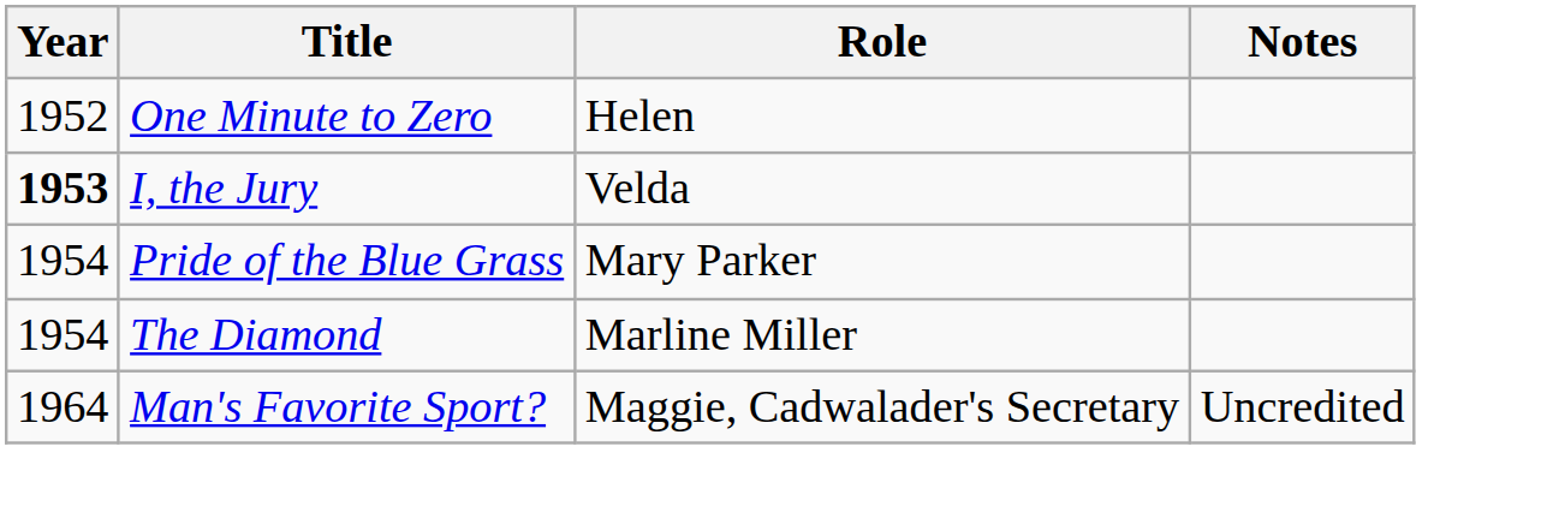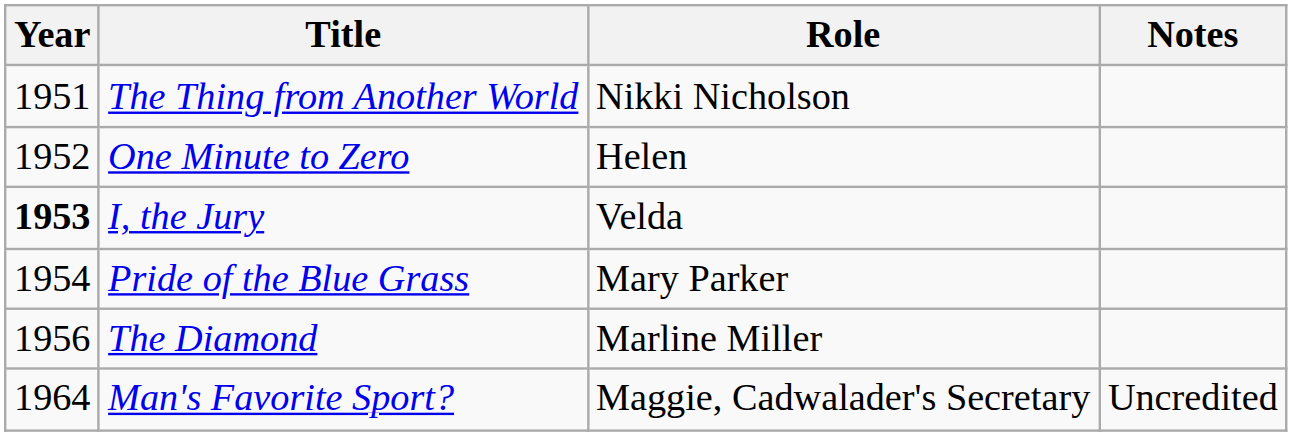 <table class="wikitable">
 <tr>
 <th>Year</th>
 <th>Title</th>
 <th>Role</th>
 <th>Notes</th>
+</tr>
+<tr>
+<td>1951</td>
+<td><em><a href='#'>The Thing from Another World</a></em></td>
+<td>Nikki Nicholson</td>
+<td></td>
 </tr>
 <tr>
 <td>1952</td>
 <td><em><a href='#'>One Minute to Zero</a></em></td>
 <td>Helen</td>
 <td></td>
 </tr>
 <tr>
 <td><strong>1953</strong></td>
 <td><em><a href='#'>I, the Jury</a></em></td>
 <td>Velda</td>
 <td></td>
 </tr>
 <tr>
 <td>1954</td>
 <td><em><a href='#'>Pride of the Blue Grass</a></em></td>
 <td>Mary Parker</td>
 <td></td>
 </tr>
 <tr>
-<td>1954</td>
+<td>1956</td>
 <td><em><a href='#'>The Diamond</a></em></td>
 <td>Marline Miller</td>
 <td></td>
 </tr>
 <tr>
 <td>1964</td>
 <td><em><a href='#'>Man's Favorite Sport?</a></em></td>
 <td>Maggie, Cadwalader's Secretary</td>
 <td>Uncredited</td>
 </tr>
 </table>
